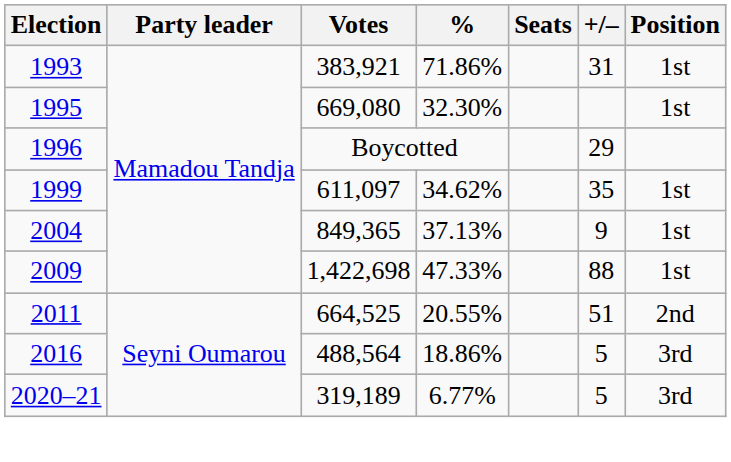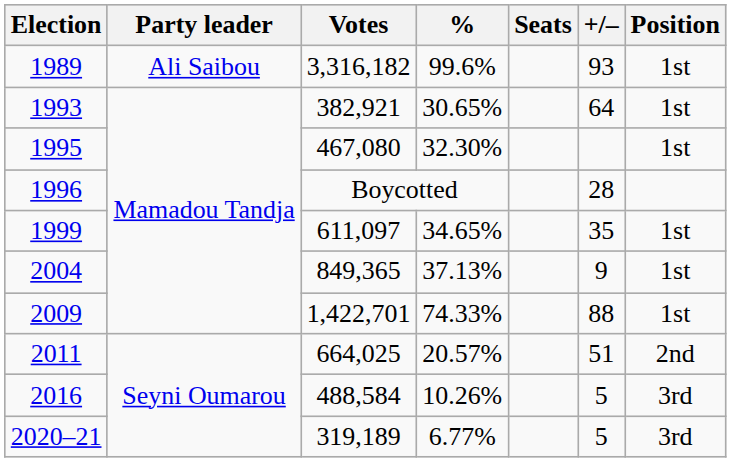 <table class=wikitable style=text-align:center>
 <tr>
 <th>Election</th>
 <th>Party leader</th>
 <th>Votes</th>
 <th>%</th>
 <th>Seats</th>
 <th>+/–</th>
 <th>Position</th>
 </tr>
 <tr>
+<td><a href='#'>1989</a></td>
+<td><a href='#'>Ali Saibou</a></td>
+<td>3,316,182</td>
+<td>99.6%</td>
+<td><br></td>
+<td> 93</td>
+<td> 1st</td>
+</tr>
+<tr>
 <td><a href='#'>1993</a></td>
 <td rowspan="6"><a href='#'>Mamadou Tandja</a></td>
-<td>383,921</td>
-<td>71.86%</td>
+<td>382,921</td>
+<td>30.65%</td>
 <td><br></td>
-<td> 31</td>
+<td> 64</td>
 <td> 1st</td>
 </tr>
 <tr>
 <td><a href='#'>1995</a></td>
-<td>669,080</td>
+<td>467,080</td>
 <td>32.30%</td>
 <td><br></td>
 <td></td>
 <td> 1st</td>
 </tr>
 <tr>
 <td><a href='#'>1996</a></td>
 <td colspan="2">Boycotted</td>
 <td></td>
-<td> 29</td>
+<td> 28</td>
 <td></td>
 </tr>
 <tr>
 <td><a href='#'>1999</a></td>
 <td>611,097</td>
-<td>34.62%</td>
+<td>34.65%</td>
 <td></td>
 <td> 35</td>
 <td> 1st</td>
 </tr>
 <tr>
 <td><a href='#'>2004</a></td>
 <td>849,365</td>
 <td>37.13%</td>
 <td></td>
 <td> 9</td>
 <td> 1st</td>
 </tr>
 <tr>
 <td><a href='#'>2009</a></td>
-<td>1,422,698</td>
-<td>47.33%</td>
+<td>1,422,701</td>
+<td>74.33%</td>
 <td></td>
 <td> 88</td>
 <td> 1st</td>
 </tr>
 <tr>
 <td><a href='#'>2011</a></td>
 <td rowspan="3"><a href='#'>Seyni Oumarou</a></td>
-<td>664,525</td>
-<td>20.55%</td>
+<td>664,025</td>
+<td>20.57%</td>
 <td></td>
 <td> 51</td>
 <td> 2nd</td>
 </tr>
 <tr>
 <td><a href='#'>2016</a></td>
-<td>488,564</td>
-<td>18.86%</td>
+<td>488,584</td>
+<td>10.26%</td>
 <td></td>
 <td> 5</td>
 <td> 3rd</td>
 </tr>
 <tr>
 <td><a href='#'>2020–21</a></td>
 <td>319,189</td>
 <td>6.77%</td>
 <td></td>
 <td> 5</td>
 <td> 3rd</td>
 </tr>
 </table>
